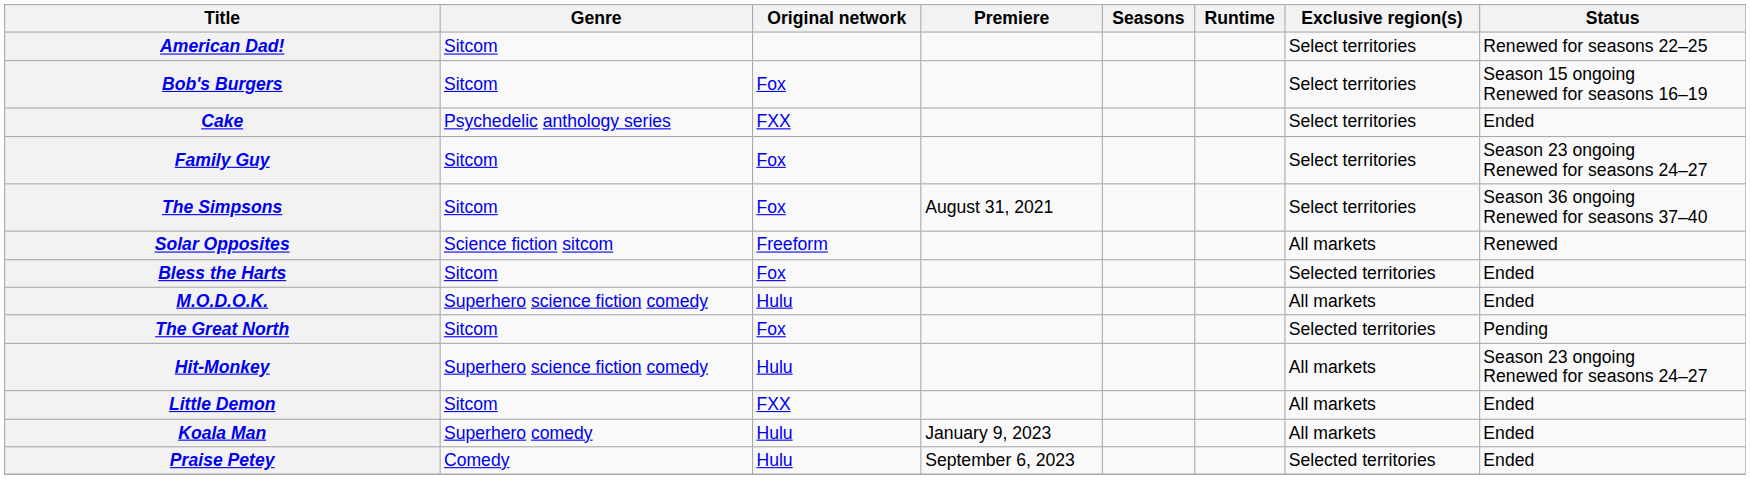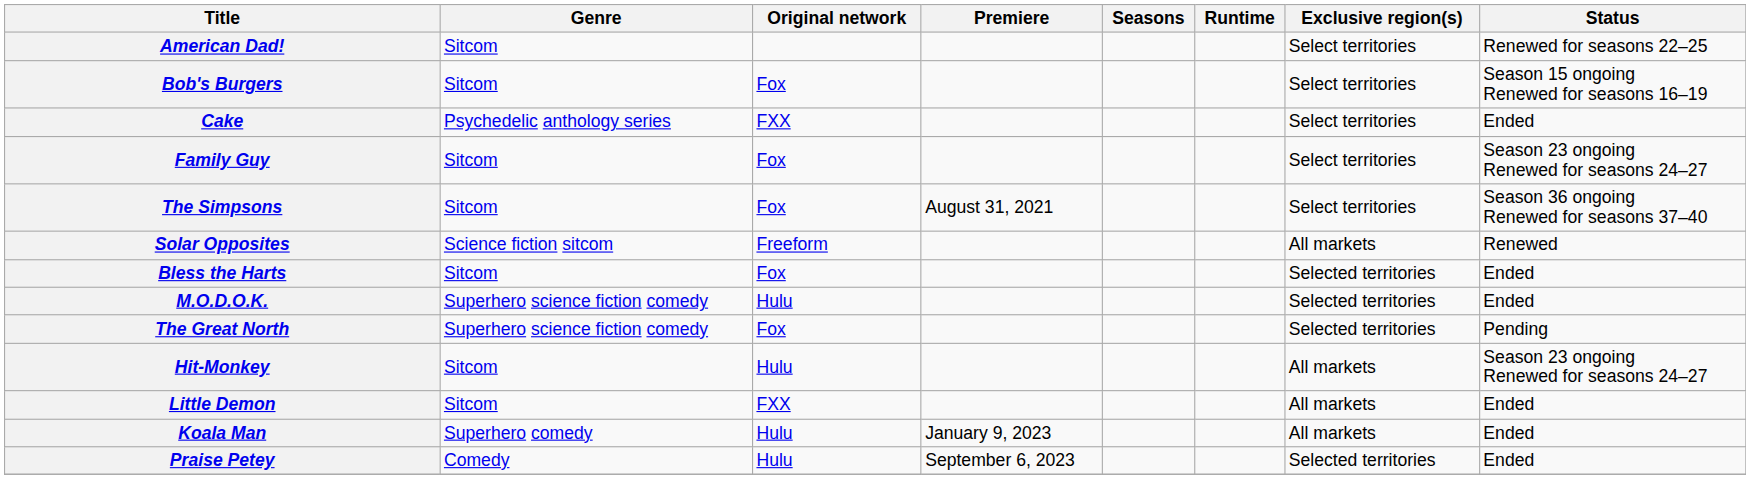 <table class="wikitable plainrowheaders sortable" style="width:100%;">
 <tr>
 <th style="width:25%;">Title</th>
 <th>Genre</th>
 <th>Original network</th>
 <th>Premiere</th>
 <th>Seasons</th>
 <th>Runtime</th>
 <th>Exclusive region(s)</th>
 <th>Status</th>
 </tr>
 <tr>
 <th scope="row"><em><a href='#'>American Dad!</a></em></th>
 <td><a href='#'>Sitcom</a></td>
 <td></td>
 <td></td>
 <td></td>
 <td></td>
 <td>Select territories</td>
 <td>Renewed for seasons 22–25</td>
 </tr>
 <tr>
 <th scope="row"><em><a href='#'>Bob's Burgers</a></em></th>
 <td><a href='#'>Sitcom</a></td>
 <td><a href='#'>Fox</a></td>
 <td></td>
 <td></td>
 <td></td>
 <td>Select territories</td>
 <td>Season 15 ongoing<br>Renewed for seasons 16–19</td>
 </tr>
 <tr>
 <th scope="row"><em><a href='#'>Cake</a></em></th>
 <td><a href='#'>Psychedelic</a> <a href='#'>anthology series</a></td>
 <td><a href='#'>FXX</a></td>
 <td></td>
 <td></td>
 <td></td>
 <td>Select territories</td>
 <td>Ended</td>
 </tr>
 <tr>
 <th scope="row"><em><a href='#'>Family Guy</a></em></th>
 <td><a href='#'>Sitcom</a></td>
 <td><a href='#'>Fox</a></td>
 <td></td>
 <td></td>
 <td></td>
 <td>Select territories</td>
 <td>Season 23 ongoing<br>Renewed for seasons 24–27</td>
 </tr>
 <tr>
 <th scope="row"><em><a href='#'>The Simpsons</a></em></th>
 <td><a href='#'>Sitcom</a></td>
 <td><a href='#'>Fox</a></td>
 <td>August 31, 2021</td>
 <td></td>
 <td></td>
 <td>Select territories</td>
 <td>Season 36 ongoing<br>Renewed for seasons 37–40</td>
 </tr>
 <tr>
 <th scope="row"><em><a href='#'>Solar Opposites</a></em></th>
 <td><a href='#'>Science fiction</a> <a href='#'>sitcom</a></td>
 <td><a href='#'>Freeform</a></td>
 <td></td>
 <td></td>
 <td></td>
 <td>All markets</td>
 <td>Renewed</td>
 </tr>
 <tr>
 <th scope="row"><em><a href='#'>Bless the Harts</a></em></th>
 <td><a href='#'>Sitcom</a></td>
 <td><a href='#'>Fox</a></td>
 <td></td>
 <td></td>
 <td></td>
 <td>Selected territories</td>
 <td>Ended</td>
 </tr>
 <tr>
 <th scope="row"><em><a href='#'>M.O.D.O.K.</a></em></th>
 <td><a href='#'>Superhero</a> <a href='#'>science fiction</a> <a href='#'>comedy</a></td>
 <td><a href='#'>Hulu</a></td>
 <td></td>
 <td></td>
 <td></td>
-<td>All markets</td>
+<td>Selected territories</td>
 <td>Ended</td>
 </tr>
 <tr>
 <th scope="row"><em><a href='#'>The Great North</a></em></th>
-<td><a href='#'>Sitcom</a></td>
+<td><a href='#'>Superhero</a> <a href='#'>science fiction</a> <a href='#'>comedy</a></td>
 <td><a href='#'>Fox</a></td>
 <td></td>
 <td></td>
 <td></td>
 <td>Selected territories</td>
 <td>Pending</td>
 </tr>
 <tr>
 <th scope="row"><em><a href='#'>Hit-Monkey</a></em></th>
-<td><a href='#'>Superhero</a> <a href='#'>science fiction</a> <a href='#'>comedy</a></td>
+<td><a href='#'>Sitcom</a></td>
 <td><a href='#'>Hulu</a></td>
 <td></td>
 <td></td>
 <td></td>
 <td>All markets</td>
 <td>Season 23 ongoing<br>Renewed for seasons 24–27</td>
 </tr>
 <tr>
 <th scope="row"><em><a href='#'>Little Demon</a></em></th>
 <td><a href='#'>Sitcom</a></td>
 <td><a href='#'>FXX</a></td>
 <td></td>
 <td></td>
 <td></td>
 <td>All markets</td>
 <td>Ended</td>
 </tr>
 <tr>
 <th scope="row"><em><a href='#'>Koala Man</a></em></th>
 <td><a href='#'>Superhero</a> <a href='#'>comedy</a></td>
 <td><a href='#'>Hulu</a></td>
 <td>January 9, 2023</td>
 <td></td>
 <td></td>
 <td>All markets</td>
 <td>Ended</td>
 </tr>
 <tr>
 <th scope="row"><em><a href='#'>Praise Petey</a></em></th>
 <td><a href='#'>Comedy</a></td>
 <td><a href='#'>Hulu</a></td>
 <td>September 6, 2023</td>
 <td></td>
 <td></td>
 <td>Selected territories</td>
 <td>Ended</td>
 </tr>
 <tr>
 </tr>
 </table>
